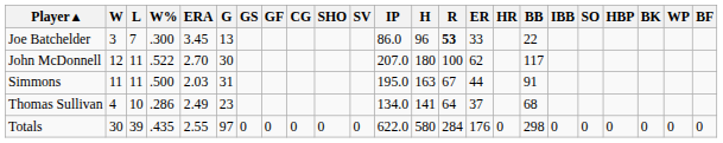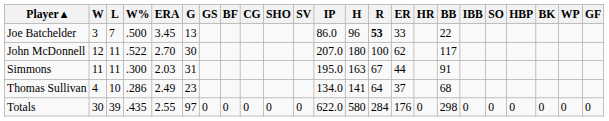 <table class="wikitable sortable mw-collapsible mw-collapsed">
 <tr>
 <th>Player ▴</th>
 <th>W</th>
 <th>L</th>
 <th>W%</th>
 <th>ERA</th>
 <th>G</th>
 <th>GS</th>
-<th>GF</th>
+<th>BF</th>
 <th>CG</th>
 <th>SHO</th>
 <th>SV</th>
 <th>IP</th>
 <th>H</th>
 <th>R</th>
 <th>ER</th>
 <th>HR</th>
 <th>BB</th>
 <th>IBB</th>
 <th>SO</th>
 <th>HBP</th>
 <th>BK</th>
 <th>WP</th>
-<th>BF</th>
+<th>GF</th>
 </tr>
 <tr>
 <td>Joe Batchelder</td>
 <td>3</td>
 <td>7</td>
-<td>.300</td>
+<td>.500</td>
 <td>3.45</td>
 <td>13</td>
 <td></td>
 <td></td>
 <td></td>
 <td></td>
 <td></td>
 <td>86.0</td>
 <td>96</td>
 <td><strong>53</strong></td>
 <td>33</td>
 <td></td>
 <td>22</td>
 <td></td>
 <td></td>
 <td></td>
 <td></td>
 <td></td>
 <td></td>
 </tr>
 <tr>
 <td>John McDonnell</td>
 <td>12</td>
 <td>11</td>
 <td>.522</td>
 <td>2.70</td>
 <td>30</td>
 <td></td>
 <td></td>
 <td></td>
 <td></td>
 <td></td>
 <td>207.0</td>
 <td>180</td>
 <td>100</td>
 <td>62</td>
 <td></td>
 <td>117</td>
 <td></td>
 <td></td>
 <td></td>
 <td></td>
 <td></td>
 <td></td>
 </tr>
 <tr>
 <td>Simmons</td>
 <td>11</td>
 <td>11</td>
-<td>.500</td>
+<td>.300</td>
 <td>2.03</td>
 <td>31</td>
 <td></td>
 <td></td>
 <td></td>
 <td></td>
 <td></td>
 <td>195.0</td>
 <td>163</td>
 <td>67</td>
 <td>44</td>
 <td></td>
 <td>91</td>
 <td></td>
 <td></td>
 <td></td>
 <td></td>
 <td></td>
 <td></td>
 </tr>
 <tr>
 <td>Thomas Sullivan</td>
 <td>4</td>
 <td>10</td>
 <td>.286</td>
 <td>2.49</td>
 <td>23</td>
 <td></td>
 <td></td>
 <td></td>
 <td></td>
 <td></td>
 <td>134.0</td>
 <td>141</td>
 <td>64</td>
 <td>37</td>
 <td></td>
 <td>68</td>
 <td></td>
 <td></td>
 <td></td>
 <td></td>
 <td></td>
 <td></td>
 </tr>
 <tr>
 <td>Totals</td>
 <td>30</td>
 <td>39</td>
 <td>.435</td>
 <td>2.55</td>
 <td>97</td>
 <td>0</td>
 <td>0</td>
 <td>0</td>
 <td>0</td>
 <td>0</td>
 <td>622.0</td>
 <td>580</td>
 <td>284</td>
 <td>176</td>
 <td>0</td>
 <td>298</td>
 <td>0</td>
 <td>0</td>
 <td>0</td>
 <td>0</td>
 <td>0</td>
 <td>0</td>
 </tr>
 </table>
